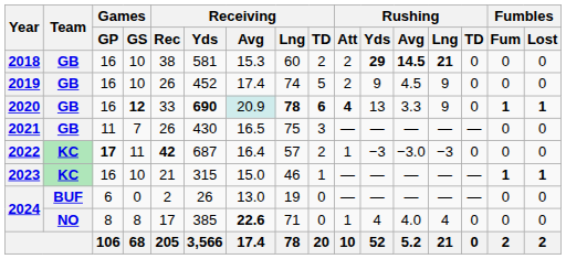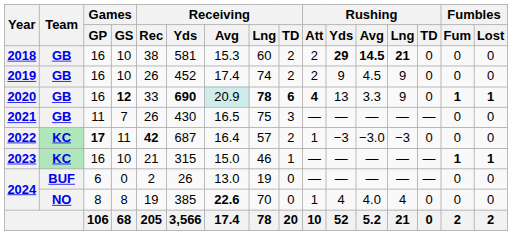 <table class="wikitable" style="text-align: center;">
 <tr>
 <th rowspan="2">Year</th>
 <th rowspan="2">Team</th>
 <th colspan="2">Games</th>
 <th colspan="5">Receiving</th>
 <th colspan="5">Rushing</th>
 <th colspan="2">Fumbles</th>
 </tr>
 <tr>
 <th>GP</th>
 <th>GS</th>
 <th>Rec</th>
 <th>Yds</th>
 <th>Avg</th>
 <th>Lng</th>
 <th>TD</th>
 <th>Att</th>
 <th>Yds</th>
 <th>Avg</th>
 <th>Lng</th>
 <th>TD</th>
 <th>Fum</th>
 <th>Lost</th>
 </tr>
 <tr>
 <th><a href='#'>2018</a></th>
 <th><a href='#'>GB</a></th>
 <td>16</td>
 <td>10</td>
 <td>38</td>
 <td>581</td>
 <td>15.3</td>
 <td>60</td>
 <td>2</td>
 <td>2</td>
 <td><strong>29</strong></td>
 <td><strong>14.5</strong></td>
 <td><strong>21</strong></td>
 <td>0</td>
 <td>0</td>
 <td>0</td>
 </tr>
 <tr>
 <th><a href='#'>2019</a></th>
 <th><a href='#'>GB</a></th>
 <td>16</td>
 <td>10</td>
 <td>26</td>
 <td>452</td>
 <td>17.4</td>
 <td>74</td>
-<td>5</td>
+<td>2</td>
 <td>2</td>
 <td>9</td>
 <td>4.5</td>
 <td>9</td>
 <td>0</td>
 <td>0</td>
 <td>0</td>
 </tr>
 <tr>
 <th><a href='#'>2020</a></th>
 <th><a href='#'>GB</a></th>
 <td>16</td>
 <td><strong>12</strong></td>
 <td>33</td>
 <td><strong>690</strong></td>
 <td style="background:#cfecec; width:3em;">20.9</td>
 <td><strong>78</strong></td>
 <td><strong>6</strong></td>
 <td><strong>4</strong></td>
 <td>13</td>
 <td>3.3</td>
 <td>9</td>
 <td>0</td>
 <td><strong>1</strong></td>
 <td><strong>1</strong></td>
 </tr>
 <tr>
 <th><a href='#'>2021</a></th>
 <th><a href='#'>GB</a></th>
 <td>11</td>
 <td>7</td>
 <td>26</td>
 <td>430</td>
 <td>16.5</td>
 <td>75</td>
 <td>3</td>
 <td>—</td>
 <td>—</td>
 <td>—</td>
 <td>—</td>
 <td>—</td>
 <td>0</td>
 <td>0</td>
 </tr>
 <tr>
 <th><a href='#'>2022</a></th>
 <th style="background:#afe6ba; width:3em;"><a href='#'>KC</a></th>
 <td><strong>17</strong></td>
 <td>11</td>
 <td><strong>42</strong></td>
 <td>687</td>
 <td>16.4</td>
 <td>57</td>
 <td>2</td>
 <td>1</td>
 <td>−3</td>
 <td>−3.0</td>
 <td>−3</td>
 <td>0</td>
 <td>0</td>
 <td>0</td>
 </tr>
 <tr>
 <th><a href='#'>2023</a></th>
 <th style="background:#afe6ba; width:3em;"><a href='#'>KC</a></th>
 <td>16</td>
 <td>10</td>
 <td>21</td>
 <td>315</td>
 <td>15.0</td>
 <td>46</td>
 <td>1</td>
 <td>—</td>
 <td>—</td>
 <td>—</td>
 <td>—</td>
 <td>—</td>
 <td><strong>1</strong></td>
 <td><strong>1</strong></td>
 </tr>
 <tr>
 <th rowspan="2"><a href='#'>2024</a></th>
 <th><a href='#'>BUF</a></th>
 <td>6</td>
 <td>0</td>
 <td>2</td>
 <td>26</td>
 <td>13.0</td>
 <td>19</td>
 <td>0</td>
 <td>—</td>
 <td>—</td>
 <td>—</td>
 <td>—</td>
 <td>—</td>
 <td>0</td>
 <td>0</td>
 </tr>
 <tr>
 <th><a href='#'>NO</a></th>
 <td>8</td>
 <td>8</td>
-<td>17</td>
+<td>19</td>
 <td>385</td>
 <td><strong>22.6</strong></td>
-<td>71</td>
+<td>70</td>
 <td>0</td>
 <td>1</td>
 <td>4</td>
 <td>4.0</td>
 <td>4</td>
 <td>0</td>
 <td>0</td>
 <td>0</td>
 </tr>
 <tr>
 <th colspan="2"></th>
 <th>106</th>
 <th>68</th>
 <th>205</th>
 <th>3,566</th>
 <th>17.4</th>
 <th>78</th>
 <th>20</th>
 <th>10</th>
 <th>52</th>
 <th>5.2</th>
 <th>21</th>
 <th>0</th>
 <th>2</th>
 <th>2</th>
 </tr>
 </table>
